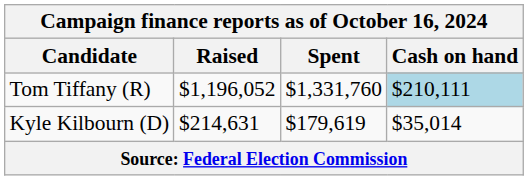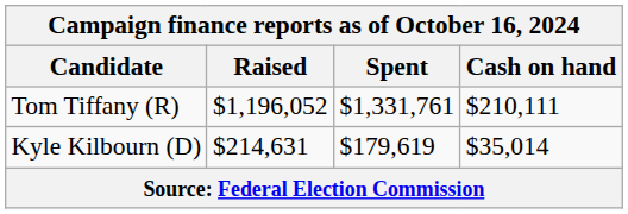 <table class="wikitable sortable">
 <tr>
 <th colspan="4">Campaign finance reports as of October 16, 2024</th>
 </tr>
 <tr style="text-align:center;">
 <th>Candidate</th>
 <th>Raised</th>
 <th>Spent</th>
 <th>Cash on hand</th>
 </tr>
 <tr>
 <td>Tom Tiffany (R)</td>
 <td>$1,196,052</td>
-<td>$1,331,760</td>
-<td style="background: lightblue;">$210,111</td>
+<td>$1,331,761</td>
+<td>$210,111</td>
 </tr>
 <tr>
 <td>Kyle Kilbourn (D)</td>
 <td>$214,631</td>
 <td>$179,619</td>
 <td>$35,014</td>
 </tr>
 <tr>
 <th colspan="4"><small>Source: <a href='#'>Federal Election Commission</a></small></th>
 </tr>
 </table>
